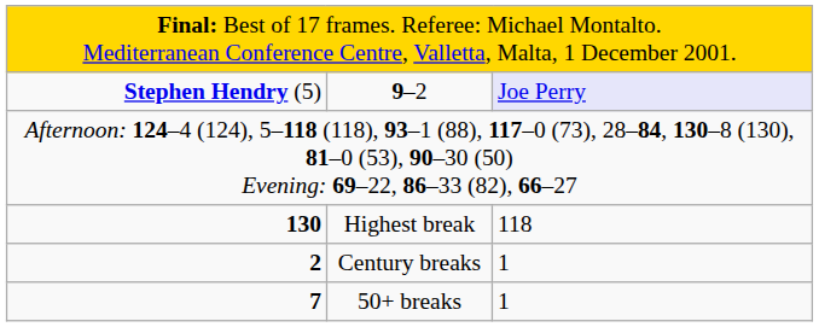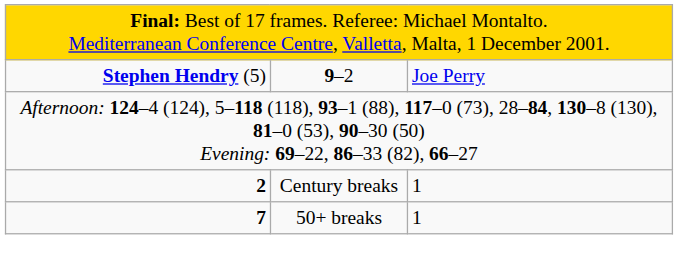 <table class="wikitable" style="font-size: 95%; margin: 1em auto 1em auto;">
 <tr>
 <td colspan="3" align="center" bgcolor="#ffd700"><strong>Final:</strong> Best of 17 frames. Referee: Michael Montalto.<br><a href='#'>Mediterranean Conference Centre</a>, <a href='#'>Valletta</a>, Malta, 1 December 2001.</td>
 </tr>
 <tr>
 <td width="200" align="right"><strong><a href='#'>Stephen Hendry</a></strong> (5)<br></td>
 <td width="100" align="center"><strong>9</strong>–2</td>
-<td width="200" style="background: lavender;"><a href='#'>Joe Perry</a><br></td>
+<td width="200"><a href='#'>Joe Perry</a><br></td>
 </tr>
 <tr>
 <td colspan="3" align="center" style="font-size: 100%"><em>Afternoon:</em> <strong>124</strong>–4 (124), 5–<strong>118</strong> (118), <strong>93</strong>–1 (88), <strong>117</strong>–0 (73), 28–<strong>84</strong>, <strong>130</strong>–8 (130), <strong>81</strong>–0 (53), <strong>90</strong>–30 (50)<br><em>Evening:</em> <strong>69</strong>–22, <strong>86</strong>–33 (82), <strong>66</strong>–27</td>
-</tr>
-<tr>
-<td align="right"><strong>130</strong></td>
-<td align="center">Highest break</td>
-<td align="left">118</td>
 </tr>
 <tr>
 <td align="right"><strong>2</strong></td>
 <td align="center">Century breaks</td>
 <td align="left">1</td>
 </tr>
 <tr>
 <td align="right"><strong>7</strong></td>
 <td align="center">50+ breaks</td>
 <td align="left">1</td>
 </tr>
 </table>
